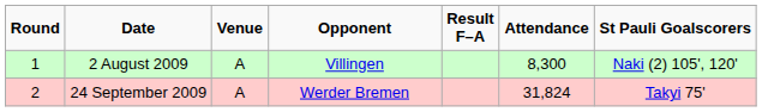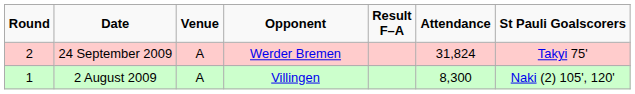 <table border="2" cellpadding="4" cellspacing="0" style="text-align:center; background: #f9f9f9; border: 1px #aaa solid; border-collapse: collapse; font-size: smaller;">
 <tr>
 <th>Round</th>
 <th>Date</th>
 <th>Venue</th>
 <th width="140px">Opponent</th>
 <th>Result<br>F–A</th>
 <th>Attendance</th>
 <th>St Pauli Goalscorers</th>
 </tr>
+<tr bgcolor="#FFCCCC">
+<td>2</td>
+<td>24 September 2009</td>
+<td>A</td>
+<td><a href='#'>Werder Bremen</a></td>
+<td></td>
+<td>31,824</td>
+<td><a href='#'>Takyi</a> 75'</td>
+</tr>
 <tr bgcolor="#CCFFCC">
 <td>1</td>
 <td>2 August 2009</td>
 <td>A</td>
 <td><a href='#'>Villingen</a></td>
 <td></td>
 <td>8,300</td>
 <td><a href='#'>Naki</a> (2) 105', 120'</td>
 </tr>
-<tr bgcolor="#FFCCCC">
-<td>2</td>
-<td>24 September 2009</td>
-<td>A</td>
-<td><a href='#'>Werder Bremen</a></td>
-<td></td>
-<td>31,824</td>
-<td><a href='#'>Takyi</a> 75'</td>
-</tr>
 </table>
